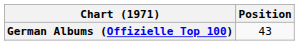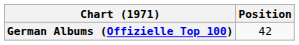 <table class="wikitable plainrowheaders" style="text-align:center">
 <tr>
 <th scope="col">Chart (1971)</th>
 <th scope="col">Position</th>
 </tr>
 <tr>
 <th scope="row">German Albums (<a href='#'>Offizielle Top 100</a>)</th>
-<td>43</td>
+<td>42</td>
 </tr>
 </table>
